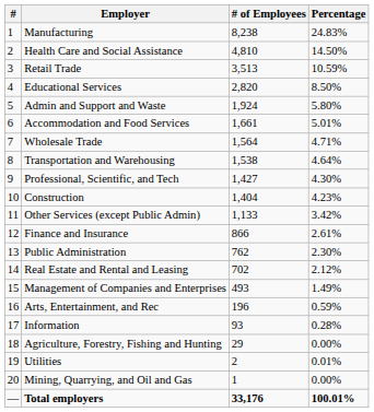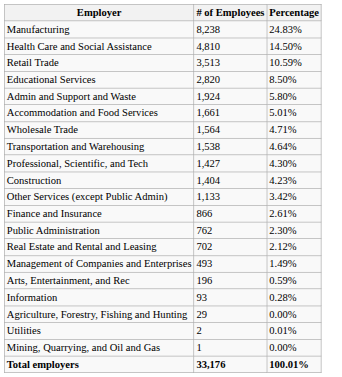 <table class="wikitable">
 <tr>
-<th>#</th>
 <th>Employer</th>
 <th># of Employees</th>
 <th>Percentage</th>
 </tr>
 <tr>
-<td>1</td>
 <td>Manufacturing</td>
 <td>8,238</td>
 <td>24.83%</td>
 </tr>
 <tr>
-<td>2</td>
 <td>Health Care and Social Assistance</td>
 <td>4,810</td>
 <td>14.50%</td>
 </tr>
 <tr>
-<td>3</td>
 <td>Retail Trade</td>
 <td>3,513</td>
 <td>10.59%</td>
 </tr>
 <tr>
-<td>4</td>
 <td>Educational Services</td>
 <td>2,820</td>
 <td>8.50%</td>
 </tr>
 <tr>
-<td>5</td>
 <td>Admin and Support and Waste</td>
 <td>1,924</td>
 <td>5.80%</td>
 </tr>
 <tr>
-<td>6</td>
 <td>Accommodation and Food Services</td>
 <td>1,661</td>
 <td>5.01%</td>
 </tr>
 <tr>
-<td>7</td>
 <td>Wholesale Trade</td>
 <td>1,564</td>
 <td>4.71%</td>
 </tr>
 <tr>
-<td>8</td>
 <td>Transportation and Warehousing</td>
 <td>1,538</td>
 <td>4.64%</td>
 </tr>
 <tr>
-<td>9</td>
 <td>Professional, Scientific, and Tech</td>
 <td>1,427</td>
 <td>4.30%</td>
 </tr>
 <tr>
-<td>10</td>
 <td>Construction</td>
 <td>1,404</td>
 <td>4.23%</td>
 </tr>
 <tr>
-<td>11</td>
 <td>Other Services (except Public Admin)</td>
 <td>1,133</td>
 <td>3.42%</td>
 </tr>
 <tr>
-<td>12</td>
 <td>Finance and Insurance</td>
 <td>866</td>
 <td>2.61%</td>
 </tr>
 <tr>
-<td>13</td>
 <td>Public Administration</td>
 <td>762</td>
 <td>2.30%</td>
 </tr>
 <tr>
-<td>14</td>
 <td>Real Estate and Rental and Leasing</td>
 <td>702</td>
 <td>2.12%</td>
 </tr>
 <tr>
-<td>15</td>
 <td>Management of Companies and Enterprises</td>
 <td>493</td>
 <td>1.49%</td>
 </tr>
 <tr>
-<td>16</td>
 <td>Arts, Entertainment, and Rec</td>
 <td>196</td>
 <td>0.59%</td>
 </tr>
 <tr>
-<td>17</td>
 <td>Information</td>
 <td>93</td>
 <td>0.28%</td>
 </tr>
 <tr>
-<td>18</td>
 <td>Agriculture, Forestry, Fishing and Hunting</td>
 <td>29</td>
 <td>0.00%</td>
 </tr>
 <tr>
-<td>19</td>
 <td>Utilities</td>
 <td>2</td>
 <td>0.01%</td>
 </tr>
 <tr>
-<td>20</td>
 <td>Mining, Quarrying, and Oil and Gas</td>
 <td>1</td>
 <td>0.00%</td>
 </tr>
 <tr>
-<td>—</td>
 <td><strong>Total employers</strong></td>
 <td><strong>33,176</strong></td>
 <td><strong>100.01%</strong></td>
 </tr>
 </table>
